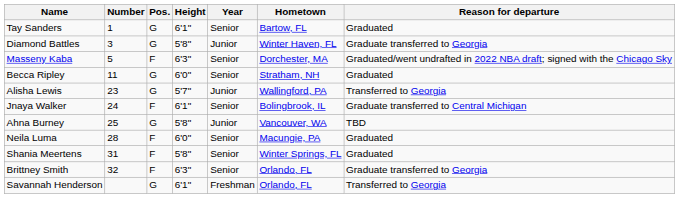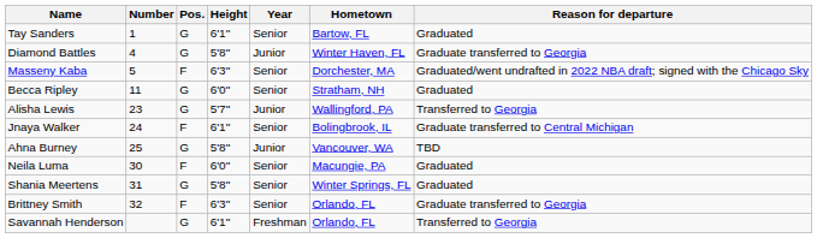 <table class="wikitable sortable" border="1">
 <tr>
 <th>Name</th>
 <th>Number</th>
 <th>Pos.</th>
 <th>Height</th>
 <th>Year</th>
 <th>Hometown</th>
 <th class="unsortable">Reason for departure</th>
 </tr>
 <tr>
 <td>Tay Sanders</td>
 <td>1</td>
 <td>G</td>
 <td>6'1"</td>
 <td>Senior</td>
 <td><a href='#'>Bartow, FL</a></td>
 <td>Graduated</td>
 </tr>
 <tr>
 <td>Diamond Battles</td>
-<td>3</td>
+<td>4</td>
 <td>G</td>
 <td>5'8"</td>
 <td>Junior</td>
 <td><a href='#'>Winter Haven, FL</a></td>
 <td>Graduate transferred to <a href='#'>Georgia</a></td>
 </tr>
 <tr>
 <td><a href='#'>Masseny Kaba</a></td>
 <td>5</td>
 <td>F</td>
 <td>6'3"</td>
 <td>Senior</td>
 <td><a href='#'>Dorchester, MA</a></td>
 <td>Graduated/went undrafted in <a href='#'>2022 NBA draft</a>; signed with the <a href='#'>Chicago Sky</a></td>
 </tr>
 <tr>
 <td>Becca Ripley</td>
 <td>11</td>
 <td>G</td>
 <td>6'0"</td>
 <td> Senior</td>
 <td><a href='#'>Stratham, NH</a></td>
 <td>Graduated</td>
 </tr>
 <tr>
 <td>Alisha Lewis</td>
 <td>23</td>
 <td>G</td>
 <td>5'7"</td>
 <td>Junior</td>
 <td><a href='#'>Wallingford, PA</a></td>
 <td>Transferred to <a href='#'>Georgia</a></td>
 </tr>
 <tr>
 <td>Jnaya Walker</td>
 <td>24</td>
 <td>F</td>
 <td>6'1"</td>
 <td>Senior</td>
 <td><a href='#'>Bolingbrook, IL</a></td>
 <td>Graduate transferred to <a href='#'>Central Michigan</a></td>
 </tr>
 <tr>
 <td>Ahna Burney</td>
 <td>25</td>
 <td>G</td>
 <td>5'8"</td>
 <td>Junior</td>
 <td><a href='#'>Vancouver, WA</a></td>
 <td>TBD</td>
 </tr>
 <tr>
 <td>Neila Luma</td>
-<td>28</td>
+<td>30</td>
 <td>F</td>
 <td>6'0"</td>
 <td> Senior</td>
 <td><a href='#'>Macungie, PA</a></td>
 <td>Graduated</td>
 </tr>
 <tr>
 <td>Shania Meertens</td>
 <td>31</td>
-<td>F</td>
+<td>G</td>
 <td>5'8"</td>
 <td> Senior</td>
 <td><a href='#'>Winter Springs, FL</a></td>
 <td>Graduated</td>
 </tr>
 <tr>
 <td>Brittney Smith</td>
 <td>32</td>
 <td>F</td>
 <td>6'3"</td>
 <td>Senior</td>
 <td><a href='#'>Orlando, FL</a></td>
 <td>Graduate transferred to <a href='#'>Georgia</a></td>
 </tr>
 <tr>
 <td>Savannah Henderson</td>
 <td></td>
 <td>G</td>
 <td>6'1"</td>
 <td>Freshman</td>
 <td><a href='#'>Orlando, FL</a></td>
 <td>Transferred to <a href='#'>Georgia</a></td>
 </tr>
 </table>
